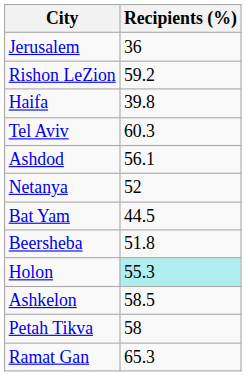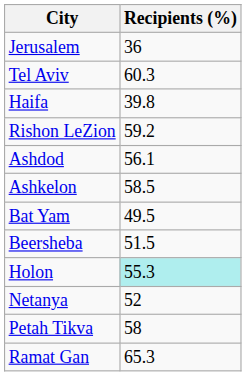 <table class="wikitable sortable">
 <tr>
 <th>City</th>
 <th>Recipients (%)</th>
 </tr>
 <tr>
 <td><a href='#'>Jerusalem</a></td>
 <td>36</td>
 </tr>
 <tr>
-<td><a href='#'>Rishon LeZion</a></td>
-<td>59.2</td>
+<td><a href='#'>Tel Aviv</a></td>
+<td>60.3</td>
 </tr>
 <tr>
 <td><a href='#'>Haifa</a></td>
 <td>39.8</td>
 </tr>
 <tr>
-<td><a href='#'>Tel Aviv</a></td>
-<td>60.3</td>
+<td><a href='#'>Rishon LeZion</a></td>
+<td>59.2</td>
 </tr>
 <tr>
 <td><a href='#'>Ashdod</a></td>
 <td>56.1</td>
 </tr>
 <tr>
-<td><a href='#'>Netanya</a></td>
-<td>52</td>
+<td><a href='#'>Ashkelon</a></td>
+<td>58.5</td>
 </tr>
 <tr>
 <td><a href='#'>Bat Yam</a></td>
-<td>44.5</td>
+<td>49.5</td>
 </tr>
 <tr>
 <td><a href='#'>Beersheba</a></td>
-<td>51.8</td>
+<td>51.5</td>
 </tr>
 <tr>
 <td><a href='#'>Holon</a></td>
 <td style="background: paleturquoise;">55.3</td>
 </tr>
 <tr>
-<td><a href='#'>Ashkelon</a></td>
-<td>58.5</td>
+<td><a href='#'>Netanya</a></td>
+<td>52</td>
 </tr>
 <tr>
 <td><a href='#'>Petah Tikva</a></td>
 <td>58</td>
 </tr>
 <tr>
 <td><a href='#'>Ramat Gan</a></td>
 <td>65.3</td>
 </tr>
 </table>
